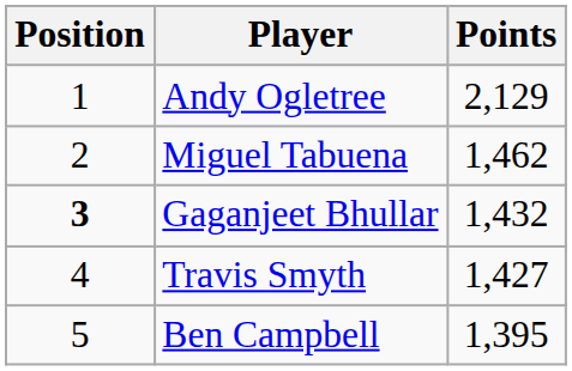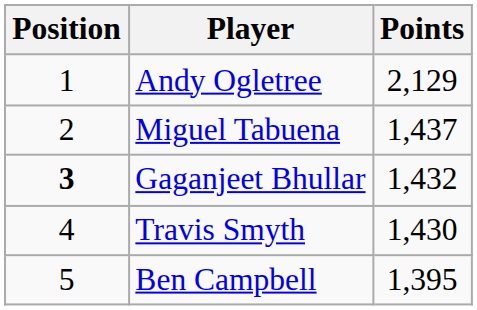 <table class="wikitable">
 <tr>
 <th>Position</th>
 <th>Player</th>
 <th>Points</th>
 </tr>
 <tr>
 <td align=center>1</td>
 <td> <a href='#'>Andy Ogletree</a></td>
 <td align=center>2,129</td>
 </tr>
 <tr>
 <td align=center>2</td>
 <td> <a href='#'>Miguel Tabuena</a></td>
-<td align=center>1,462</td>
+<td align=center>1,437</td>
 </tr>
 <tr>
 <td align=center><strong>3</strong></td>
 <td> <a href='#'>Gaganjeet Bhullar</a></td>
 <td align=center>1,432</td>
 </tr>
 <tr>
 <td align=center>4</td>
 <td> <a href='#'>Travis Smyth</a></td>
-<td align=center>1,427</td>
+<td align=center>1,430</td>
 </tr>
 <tr>
 <td align=center>5</td>
 <td> <a href='#'>Ben Campbell</a></td>
 <td align=center>1,395</td>
 </tr>
 </table>
